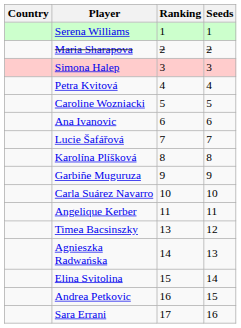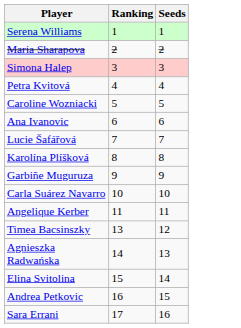 <table class="sortable wikitable">
 <tr>
-<th width="60">Country</th>
 <th width="140">Player</th>
 <th>Ranking</th>
 <th>Seeds</th>
 </tr>
 <tr style="background:#cfc;">
-<td></td>
 <td><a href='#'>Serena Williams</a></td>
 <td>1</td>
 <td>1</td>
 </tr>
 <tr>
-<td><s></s></td>
 <td><s><a href='#'>Maria Sharapova</a></s></td>
 <td><s>2</s></td>
 <td><s>2</s></td>
 </tr>
 <tr style="background:#fcc;">
-<td></td>
 <td><a href='#'>Simona Halep</a></td>
 <td>3</td>
 <td>3</td>
 </tr>
 <tr>
-<td></td>
 <td><a href='#'>Petra Kvitová</a></td>
 <td>4</td>
 <td>4</td>
 </tr>
 <tr>
-<td></td>
 <td><a href='#'>Caroline Wozniacki</a></td>
 <td>5</td>
 <td>5</td>
 </tr>
 <tr>
-<td></td>
 <td><a href='#'>Ana Ivanovic</a></td>
 <td>6</td>
 <td>6</td>
 </tr>
 <tr>
-<td></td>
 <td><a href='#'>Lucie Šafářová</a></td>
 <td>7</td>
 <td>7</td>
 </tr>
 <tr>
-<td></td>
 <td><a href='#'>Karolína Plíšková</a></td>
 <td>8</td>
 <td>8</td>
 </tr>
 <tr>
-<td></td>
 <td><a href='#'>Garbiñe Muguruza</a></td>
 <td>9</td>
 <td>9</td>
 </tr>
 <tr>
-<td></td>
 <td><a href='#'>Carla Suárez Navarro</a></td>
 <td>10</td>
 <td>10</td>
 </tr>
 <tr>
-<td></td>
 <td><a href='#'>Angelique Kerber</a></td>
 <td>11</td>
 <td>11</td>
 </tr>
 <tr>
-<td></td>
 <td><a href='#'>Timea Bacsinszky</a></td>
 <td>13</td>
 <td>12</td>
 </tr>
 <tr>
-<td></td>
 <td><a href='#'>Agnieszka Radwańska</a></td>
 <td>14</td>
 <td>13</td>
 </tr>
 <tr>
-<td></td>
 <td><a href='#'>Elina Svitolina</a></td>
 <td>15</td>
 <td>14</td>
 </tr>
 <tr>
-<td></td>
 <td><a href='#'>Andrea Petkovic</a></td>
 <td>16</td>
 <td>15</td>
 </tr>
 <tr>
-<td></td>
 <td><a href='#'>Sara Errani</a></td>
 <td>17</td>
 <td>16</td>
 </tr>
 </table>
